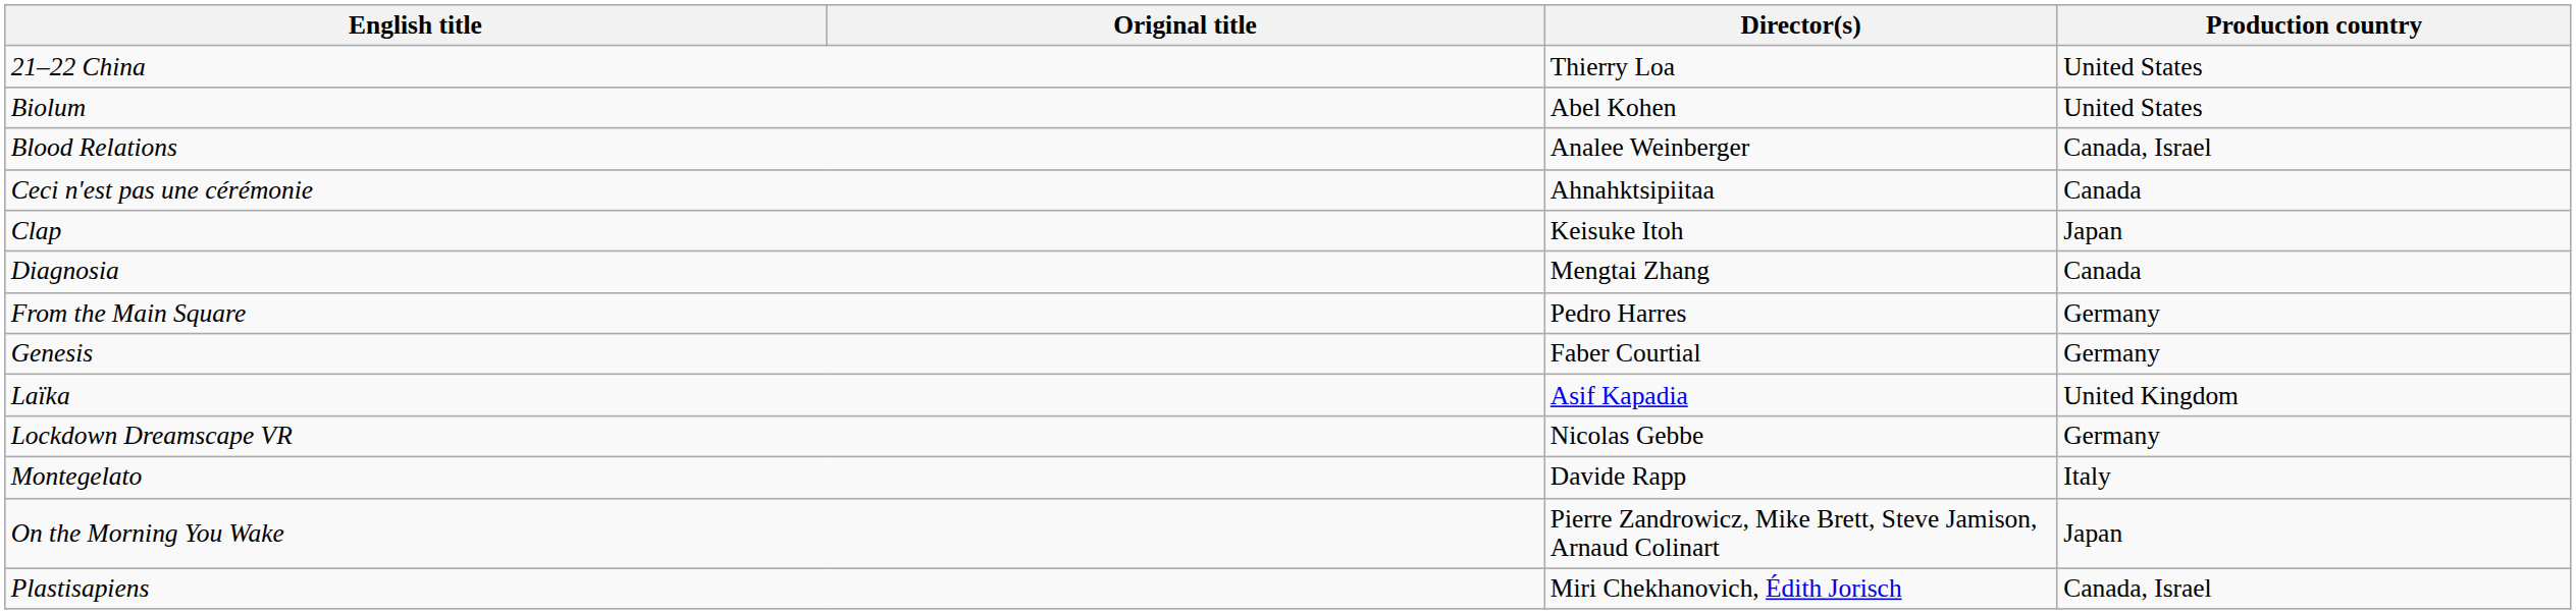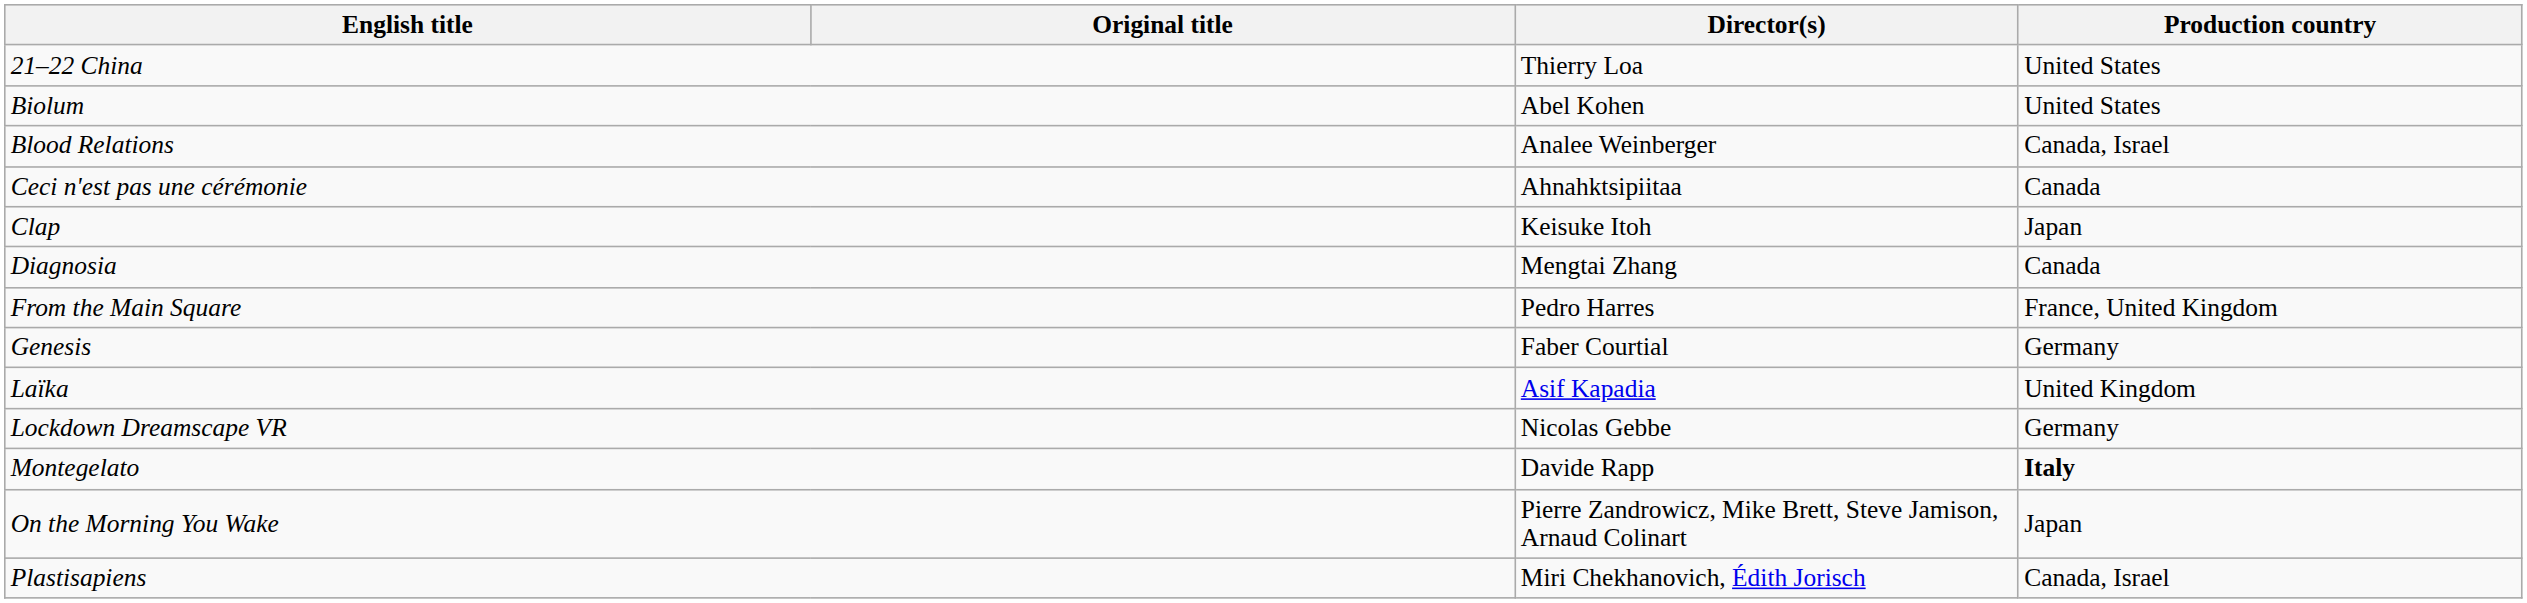 <table class="wikitable" width=100%>
 <tr>
 <th scope="col" width="32%">English title</th>
 <th scope="col" width="28%">Original title</th>
 <th scope="col" width="20%">Director(s)</th>
 <th scope="col" width="20%">Production country</th>
 </tr>
 <tr>
 <td colspan=2><em>21–22 China</em></td>
 <td>Thierry Loa</td>
 <td>United States</td>
 </tr>
 <tr>
 <td colspan=2><em>Biolum</em></td>
 <td>Abel Kohen</td>
 <td>United States</td>
 </tr>
 <tr>
 <td colspan=2><em>Blood Relations</em></td>
 <td>Analee Weinberger</td>
 <td>Canada, Israel</td>
 </tr>
 <tr>
 <td colspan=2><em>Ceci n'est pas une cérémonie</em></td>
 <td>Ahnahktsipiitaa</td>
 <td>Canada</td>
 </tr>
 <tr>
 <td colspan=2><em>Clap</em></td>
 <td>Keisuke Itoh</td>
 <td>Japan</td>
 </tr>
 <tr>
 <td colspan=2><em>Diagnosia</em></td>
 <td>Mengtai Zhang</td>
 <td>Canada</td>
 </tr>
 <tr>
 <td colspan=2><em>From the Main Square</em></td>
 <td>Pedro Harres</td>
-<td>Germany</td>
+<td>France, United Kingdom</td>
 </tr>
 <tr>
 <td colspan=2><em>Genesis</em></td>
 <td>Faber Courtial</td>
 <td>Germany</td>
 </tr>
 <tr>
 <td colspan=2><em>Laïka</em></td>
 <td><a href='#'>Asif Kapadia</a></td>
 <td>United Kingdom</td>
 </tr>
 <tr>
 <td colspan=2><em>Lockdown Dreamscape VR</em></td>
 <td>Nicolas Gebbe</td>
 <td>Germany</td>
 </tr>
 <tr>
 <td colspan=2><em>Montegelato</em></td>
 <td>Davide Rapp</td>
-<td>Italy</td>
+<td><strong>Italy</strong></td>
 </tr>
 <tr>
 <td colspan=2><em>On the Morning You Wake</em></td>
 <td>Pierre Zandrowicz, Mike Brett, Steve Jamison, Arnaud Colinart</td>
 <td>Japan</td>
 </tr>
 <tr>
 <td colspan=2><em>Plastisapiens</em></td>
 <td>Miri Chekhanovich, <a href='#'>Édith Jorisch</a></td>
 <td>Canada, Israel</td>
 </tr>
 </table>
